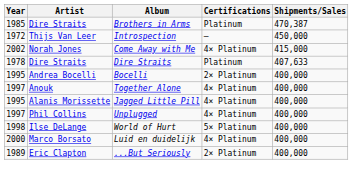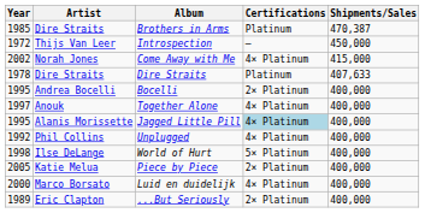 <table class="wikitable sortable">
 <tr>
 <th>Year</th>
 <th>Artist</th>
 <th>Album</th>
 <th>Certifications</th>
 <th>Shipments/Sales</th>
 </tr>
 <tr>
 <td>1985</td>
 <td><a href='#'>Dire Straits</a></td>
 <td><a href='#'><em>Brothers in Arms</em></a></td>
 <td>Platinum</td>
 <td>470,387</td>
 </tr>
 <tr>
 <td>1972</td>
 <td><a href='#'>Thijs Van Leer</a></td>
 <td><em><a href='#'>Introspection</a></em></td>
 <td>—</td>
 <td>450,000</td>
 </tr>
 <tr>
 <td>2002</td>
 <td><a href='#'>Norah Jones</a></td>
 <td><em><a href='#'>Come Away with Me</a></em></td>
 <td>4× Platinum</td>
 <td>415,000</td>
 </tr>
 <tr>
 <td>1978</td>
 <td><a href='#'>Dire Straits</a></td>
 <td><a href='#'><em>Dire Straits</em></a></td>
 <td>Platinum</td>
 <td>407,633</td>
 </tr>
 <tr>
 <td>1995</td>
 <td><a href='#'>Andrea Bocelli</a></td>
 <td><em><a href='#'>Bocelli</a></em></td>
 <td>2× Platinum</td>
 <td>400,000</td>
 </tr>
 <tr>
 <td>1997</td>
 <td><a href='#'>Anouk</a></td>
 <td><em><a href='#'>Together Alone</a></em></td>
 <td>4× Platinum</td>
 <td>400,000</td>
 </tr>
 <tr>
 <td>1995</td>
 <td><a href='#'>Alanis Morissette</a></td>
 <td><em><a href='#'>Jagged Little Pill</a></em></td>
-<td>4× Platinum</td>
+<td style="background: lightblue;">4× Platinum</td>
 <td>400,000</td>
 </tr>
 <tr>
-<td>1997</td>
+<td>1992</td>
 <td><a href='#'>Phil Collins</a></td>
 <td><em><a href='#'>Unplugged</a></em></td>
 <td>4× Platinum</td>
 <td>400,000</td>
 </tr>
 <tr>
 <td>1998</td>
 <td><a href='#'>Ilse DeLange</a></td>
 <td><em>World of Hurt</em></td>
 <td>5× Platinum</td>
+<td>400,000</td>
+</tr>
+<tr>
+<td>2005</td>
+<td><a href='#'>Katie Melua</a></td>
+<td><em><a href='#'>Piece by Piece</a></em></td>
+<td>2× Platinum</td>
 <td>400,000</td>
 </tr>
 <tr>
 <td>2000</td>
 <td><a href='#'>Marco Borsato</a></td>
 <td><em>Luid en duidelijk</em></td>
 <td>4× Platinum</td>
 <td>400,000</td>
 </tr>
 <tr>
 <td>1989</td>
 <td><a href='#'>Eric Clapton</a></td>
 <td><em><a href='#'>...But Seriously</a></em></td>
 <td>2× Platinum</td>
 <td>400,000</td>
 </tr>
 </table>
